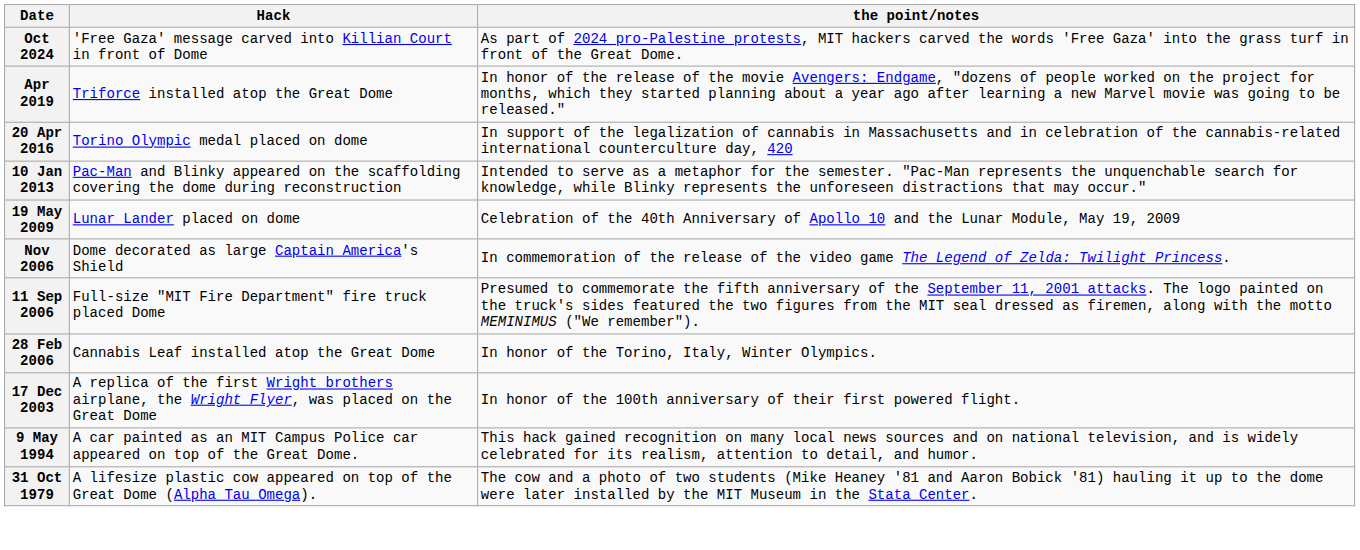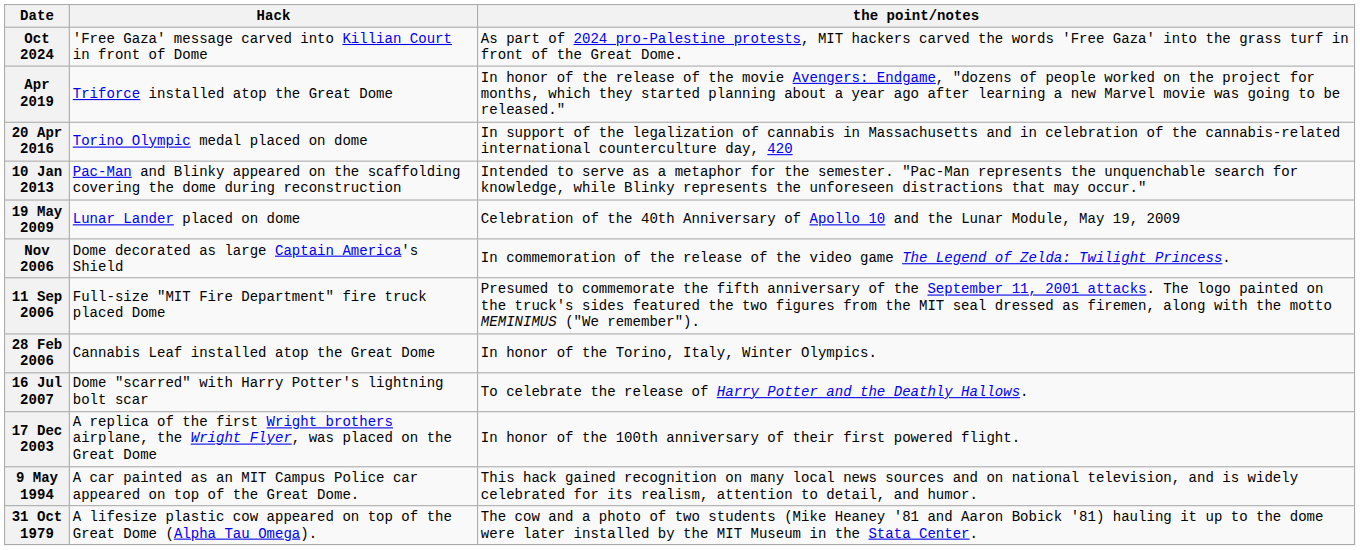 <table class="wikitable mw-collapsible">
 <tr>
 <th>Date</th>
 <th>Hack</th>
 <th>the point/notes</th>
 </tr>
 <tr>
 <th>Oct 2024</th>
 <td>'Free Gaza' message carved into <a href='#'>Killian Court</a> in front of Dome</td>
 <td>As part of <a href='#'>2024 pro-Palestine protests</a>, MIT hackers carved the words 'Free Gaza' into the grass turf in front of the Great Dome.</td>
 </tr>
 <tr>
 <th>Apr 2019</th>
 <td><a href='#'>Triforce</a> installed atop the Great Dome</td>
 <td>In honor of the release of the movie <a href='#'>Avengers: Endgame</a>,  "dozens of people worked on the project for months, which they started planning about a year ago after learning a new Marvel movie was going to be released."</td>
 </tr>
 <tr>
 <th>20 Apr 2016</th>
 <td><a href='#'>Torino Olympic</a> medal placed on dome</td>
 <td>In support of the legalization of cannabis in Massachusetts and in celebration of the cannabis-related international counterculture day, <a href='#'>420</a></td>
 </tr>
 <tr>
 <th>10 Jan 2013</th>
 <td><a href='#'>Pac-Man</a> and Blinky appeared on the scaffolding covering the dome during reconstruction</td>
 <td>Intended to serve as a metaphor for the semester. "Pac-Man represents the unquenchable search for knowledge, while Blinky represents the unforeseen distractions that may occur."</td>
 </tr>
 <tr>
 <th>19 May 2009</th>
 <td><a href='#'>Lunar Lander</a> placed on dome</td>
 <td>Celebration of the 40th Anniversary of <a href='#'>Apollo 10</a> and the Lunar Module, May 19, 2009</td>
 </tr>
 <tr>
 <th>Nov 2006</th>
 <td>Dome decorated as large <a href='#'>Captain America</a>'s Shield</td>
 <td>In commemoration of the release of the video game <em><a href='#'>The Legend of Zelda: Twilight Princess</a></em>.</td>
 </tr>
 <tr>
 <th>11 Sep 2006</th>
 <td>Full-size "MIT Fire Department" fire truck placed Dome</td>
 <td>Presumed to commemorate the fifth anniversary of the <a href='#'>September 11, 2001 attacks</a>. The logo painted on the truck's sides featured the two figures from the MIT seal dressed as firemen, along with the motto <em>MEMINIMUS</em> ("We remember").</td>
 </tr>
 <tr>
 <th>28 Feb 2006</th>
 <td>Cannabis Leaf installed atop the Great Dome</td>
 <td>In honor of the Torino, Italy, Winter Olympics.</td>
 </tr>
 <tr>
+<th>16 Jul 2007</th>
+<td>Dome "scarred" with Harry Potter's lightning bolt scar</td>
+<td>To celebrate the release of <em><a href='#'>Harry Potter and the Deathly Hallows</a></em>.</td>
+</tr>
+<tr>
 <th>17 Dec 2003</th>
 <td>A replica of the first <a href='#'>Wright brothers</a> airplane, the <em><a href='#'>Wright Flyer</a></em>, was placed on the Great Dome</td>
 <td>In honor of the 100th anniversary of their first powered flight.</td>
 </tr>
 <tr>
 <th>9 May 1994</th>
 <td>A car painted as an MIT Campus Police car appeared on top of the Great Dome.</td>
 <td>This hack gained recognition on many local news sources and on national television, and is widely celebrated for its realism, attention to detail, and humor.</td>
 </tr>
 <tr>
 <th>31 Oct 1979</th>
 <td>A lifesize plastic cow appeared on top of the Great Dome (<a href='#'>Alpha Tau Omega</a>).</td>
 <td>The cow and a photo of two students (Mike Heaney '81 and Aaron Bobick '81) hauling it up to the dome were later installed by the MIT Museum in the <a href='#'>Stata Center</a>.</td>
 </tr>
 </table>
